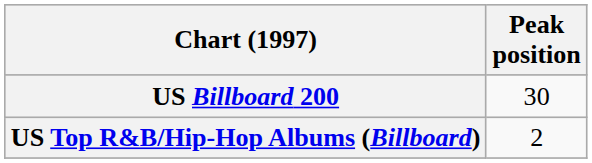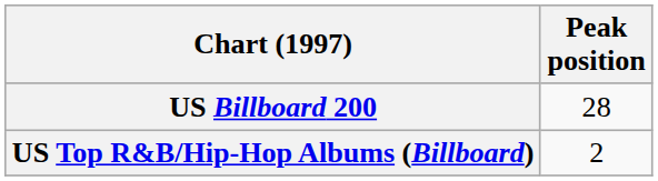 <table class="wikitable sortable plainrowheaders" style="text-align:center">
 <tr>
 <th scope="col">Chart (1997)</th>
 <th scope="col">Peak<br>position</th>
 </tr>
 <tr>
 <th scope="row">US <a href='#'><em>Billboard</em> 200</a></th>
-<td>30</td>
+<td>28</td>
 </tr>
 <tr>
 <th scope="row">US <a href='#'>Top R&B/Hip-Hop Albums</a> (<em><a href='#'>Billboard</a></em>)</th>
 <td>2</td>
 </tr>
 </table>
